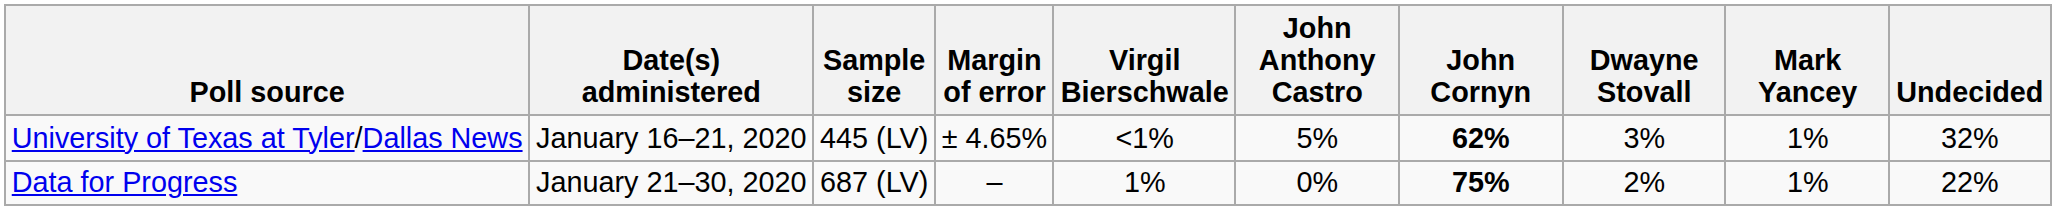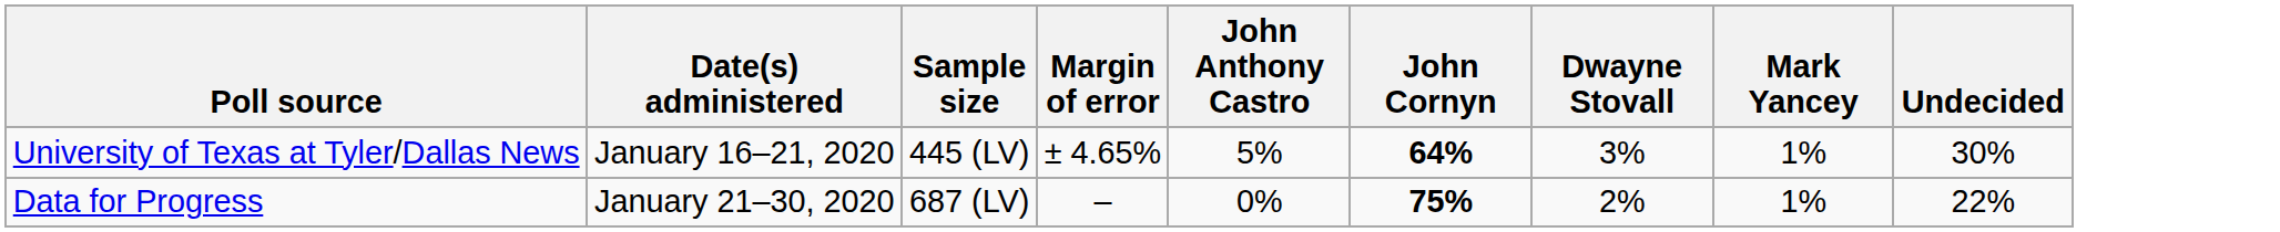 <table class="wikitable" style="font-size:90%;text-align:center;">
 <tr valign=bottom>
 <th>Poll source</th>
 <th>Date(s)<br>administered</th>
 <th>Sample<br>size</th>
 <th>Margin<br>of error</th>
-<th style="width:75px;">Virgil<br>Bierschwale</th>
 <th style="width:75px;">John<br>Anthony<br>Castro</th>
 <th style="width:75px;">John<br>Cornyn</th>
 <th style="width:75px;">Dwayne<br>Stovall</th>
 <th style="width:75px;">Mark<br>Yancey</th>
 <th>Undecided</th>
 </tr>
 <tr>
 <td style="text-align:left;"><a href='#'>University of Texas at Tyler</a>/<a href='#'>Dallas News</a></td>
 <td>January 16–21, 2020</td>
 <td>445 (LV)</td>
 <td>± 4.65%</td>
-<td><1%</td>
 <td>5%</td>
-<td><strong>62%</strong></td>
+<td><strong>64%</strong></td>
 <td>3%</td>
 <td>1%</td>
-<td>32%</td>
+<td>30%</td>
 </tr>
 <tr>
 <td style="text-align:left;"><a href='#'>Data for Progress</a></td>
 <td>January 21–30, 2020</td>
 <td>687 (LV)</td>
 <td>–</td>
-<td>1%</td>
 <td>0%</td>
 <td><strong>75%</strong></td>
 <td>2%</td>
 <td>1%</td>
 <td>22%</td>
 </tr>
 </table>
